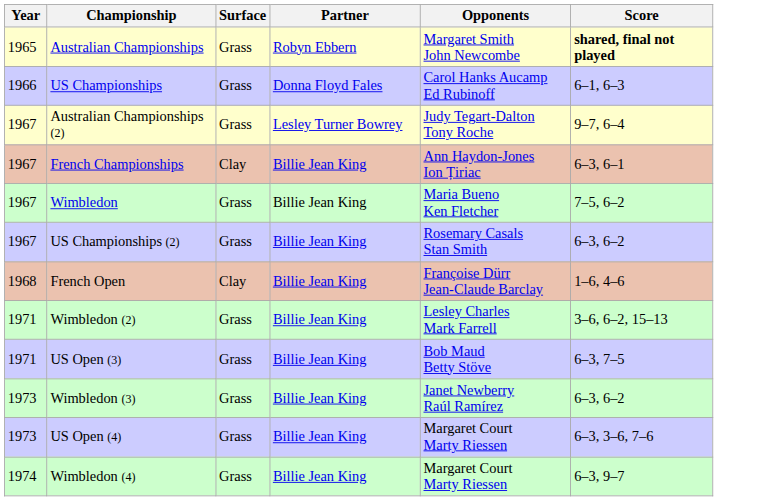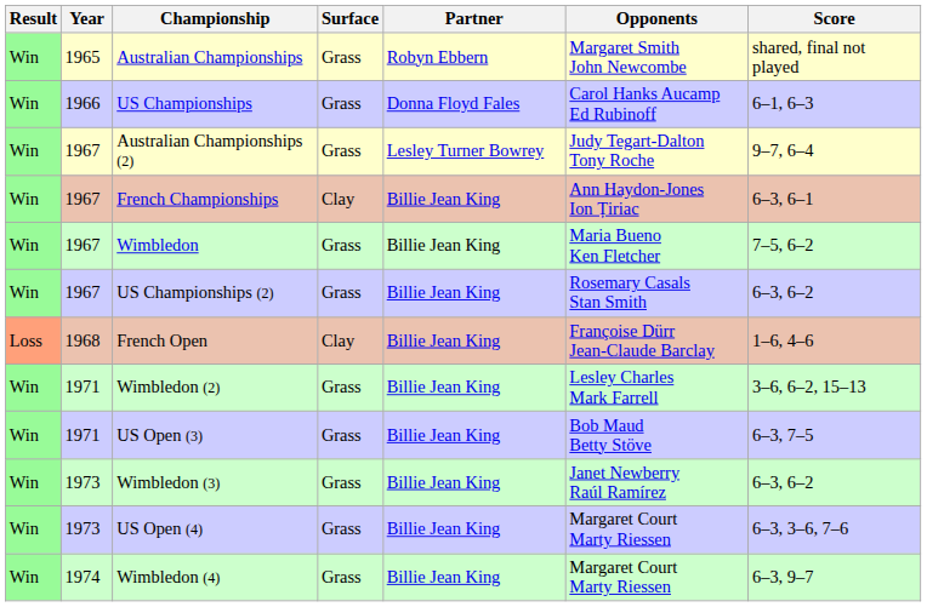 <table class="sortable wikitable">
 <tr>
+<th style="width:40px">Result</th>
 <th style="width:40px">Year</th>
 <th style="width:180px">Championship</th>
 <th style="width:50px">Surface</th>
 <th style="width:160px">Partner</th>
 <th style="width:160px">Opponents</th>
 <th style="width:150px" class="unsortable">Score</th>
 </tr>
 <tr style="background:#ffc;">
+<td style="background:#98fb98;">Win</td>
 <td>1965</td>
 <td><a href='#'>Australian Championships</a></td>
 <td>Grass</td>
 <td> <a href='#'>Robyn Ebbern</a></td>
 <td> <a href='#'>Margaret Smith</a><br> <a href='#'>John Newcombe</a></td>
-<td><strong>shared, final not played</strong></td>
+<td>shared, final not played</td>
 </tr>
 <tr style="background:#ccf;">
+<td style="background:#98fb98;">Win</td>
 <td>1966</td>
 <td><a href='#'>US Championships</a></td>
 <td>Grass</td>
 <td> <a href='#'>Donna Floyd Fales</a></td>
 <td> <a href='#'>Carol Hanks Aucamp</a><br> <a href='#'>Ed Rubinoff</a></td>
 <td>6–1, 6–3</td>
 </tr>
 <tr style="background:#ffc;">
+<td style="background:#98fb98;">Win</td>
 <td>1967</td>
 <td>Australian Championships <small>(2)</small></td>
 <td>Grass</td>
 <td> <a href='#'>Lesley Turner Bowrey</a></td>
 <td> <a href='#'>Judy Tegart-Dalton</a><br> <a href='#'>Tony Roche</a></td>
 <td>9–7, 6–4</td>
 </tr>
 <tr style="background:#ebc2af;">
+<td style="background:#98fb98;">Win</td>
 <td>1967</td>
 <td><a href='#'>French Championships</a></td>
 <td>Clay</td>
 <td> <a href='#'>Billie Jean King</a></td>
 <td> <a href='#'>Ann Haydon-Jones</a><br> <a href='#'>Ion Țiriac</a></td>
 <td>6–3, 6–1</td>
 </tr>
 <tr style="background:#cfc;">
+<td style="background:#98fb98;">Win</td>
 <td>1967</td>
 <td><a href='#'>Wimbledon</a></td>
 <td>Grass</td>
 <td>  Billie Jean King</td>
 <td> <a href='#'>Maria Bueno</a><br> <a href='#'>Ken Fletcher</a></td>
 <td>7–5, 6–2</td>
 </tr>
 <tr style="background:#ccf;">
+<td style="background:#98fb98;">Win</td>
 <td>1967</td>
 <td>US Championships <small>(2)</small></td>
 <td>Grass</td>
 <td>  <a href='#'>Billie Jean King</a></td>
 <td> <a href='#'>Rosemary Casals</a><br> <a href='#'>Stan Smith</a></td>
 <td>6–3, 6–2</td>
 </tr>
 <tr style="background:#ebc2af;">
+<td style="background:#ffa07a;">Loss</td>
 <td>1968</td>
 <td>French Open</td>
 <td>Clay</td>
 <td> <a href='#'>Billie Jean King</a></td>
 <td> <a href='#'>Françoise Dürr</a><br> <a href='#'>Jean-Claude Barclay</a></td>
 <td>1–6, 4–6</td>
 </tr>
 <tr style="background:#cfc;">
+<td style="background:#98fb98;">Win</td>
 <td>1971</td>
 <td>Wimbledon <small>(2)</small></td>
 <td>Grass</td>
 <td> <a href='#'>Billie Jean King</a></td>
 <td> <a href='#'>Lesley Charles</a><br> <a href='#'>Mark Farrell</a></td>
 <td>3–6, 6–2, 15–13</td>
 </tr>
 <tr style="background:#ccf;">
+<td style="background:#98fb98;">Win</td>
 <td>1971</td>
 <td>US Open <small>(3)</small></td>
 <td>Grass</td>
 <td> <a href='#'>Billie Jean King</a></td>
 <td> <a href='#'>Bob Maud</a><br> <a href='#'>Betty Stöve</a></td>
 <td>6–3, 7–5</td>
 </tr>
 <tr style="background:#cfc;">
+<td style="background:#98fb98;">Win</td>
 <td>1973</td>
 <td>Wimbledon <small>(3)</small></td>
 <td>Grass</td>
 <td> <a href='#'>Billie Jean King</a></td>
 <td> <a href='#'>Janet Newberry</a><br> <a href='#'>Raúl Ramírez</a></td>
 <td>6–3, 6–2</td>
 </tr>
 <tr style="background:#ccf;">
+<td style="background:#98fb98;">Win</td>
 <td>1973</td>
 <td>US Open <small>(4)</small></td>
 <td>Grass</td>
 <td> <a href='#'>Billie Jean King</a></td>
 <td> Margaret Court<br> <a href='#'>Marty Riessen</a></td>
 <td>6–3, 3–6, 7–6</td>
 </tr>
 <tr style="background:#cfc;">
+<td style="background:#98fb98;">Win</td>
 <td>1974</td>
 <td>Wimbledon <small>(4)</small></td>
 <td>Grass</td>
 <td> <a href='#'>Billie Jean King</a></td>
 <td> Margaret Court<br> <a href='#'>Marty Riessen</a></td>
 <td>6–3, 9–7</td>
 </tr>
 </table>
